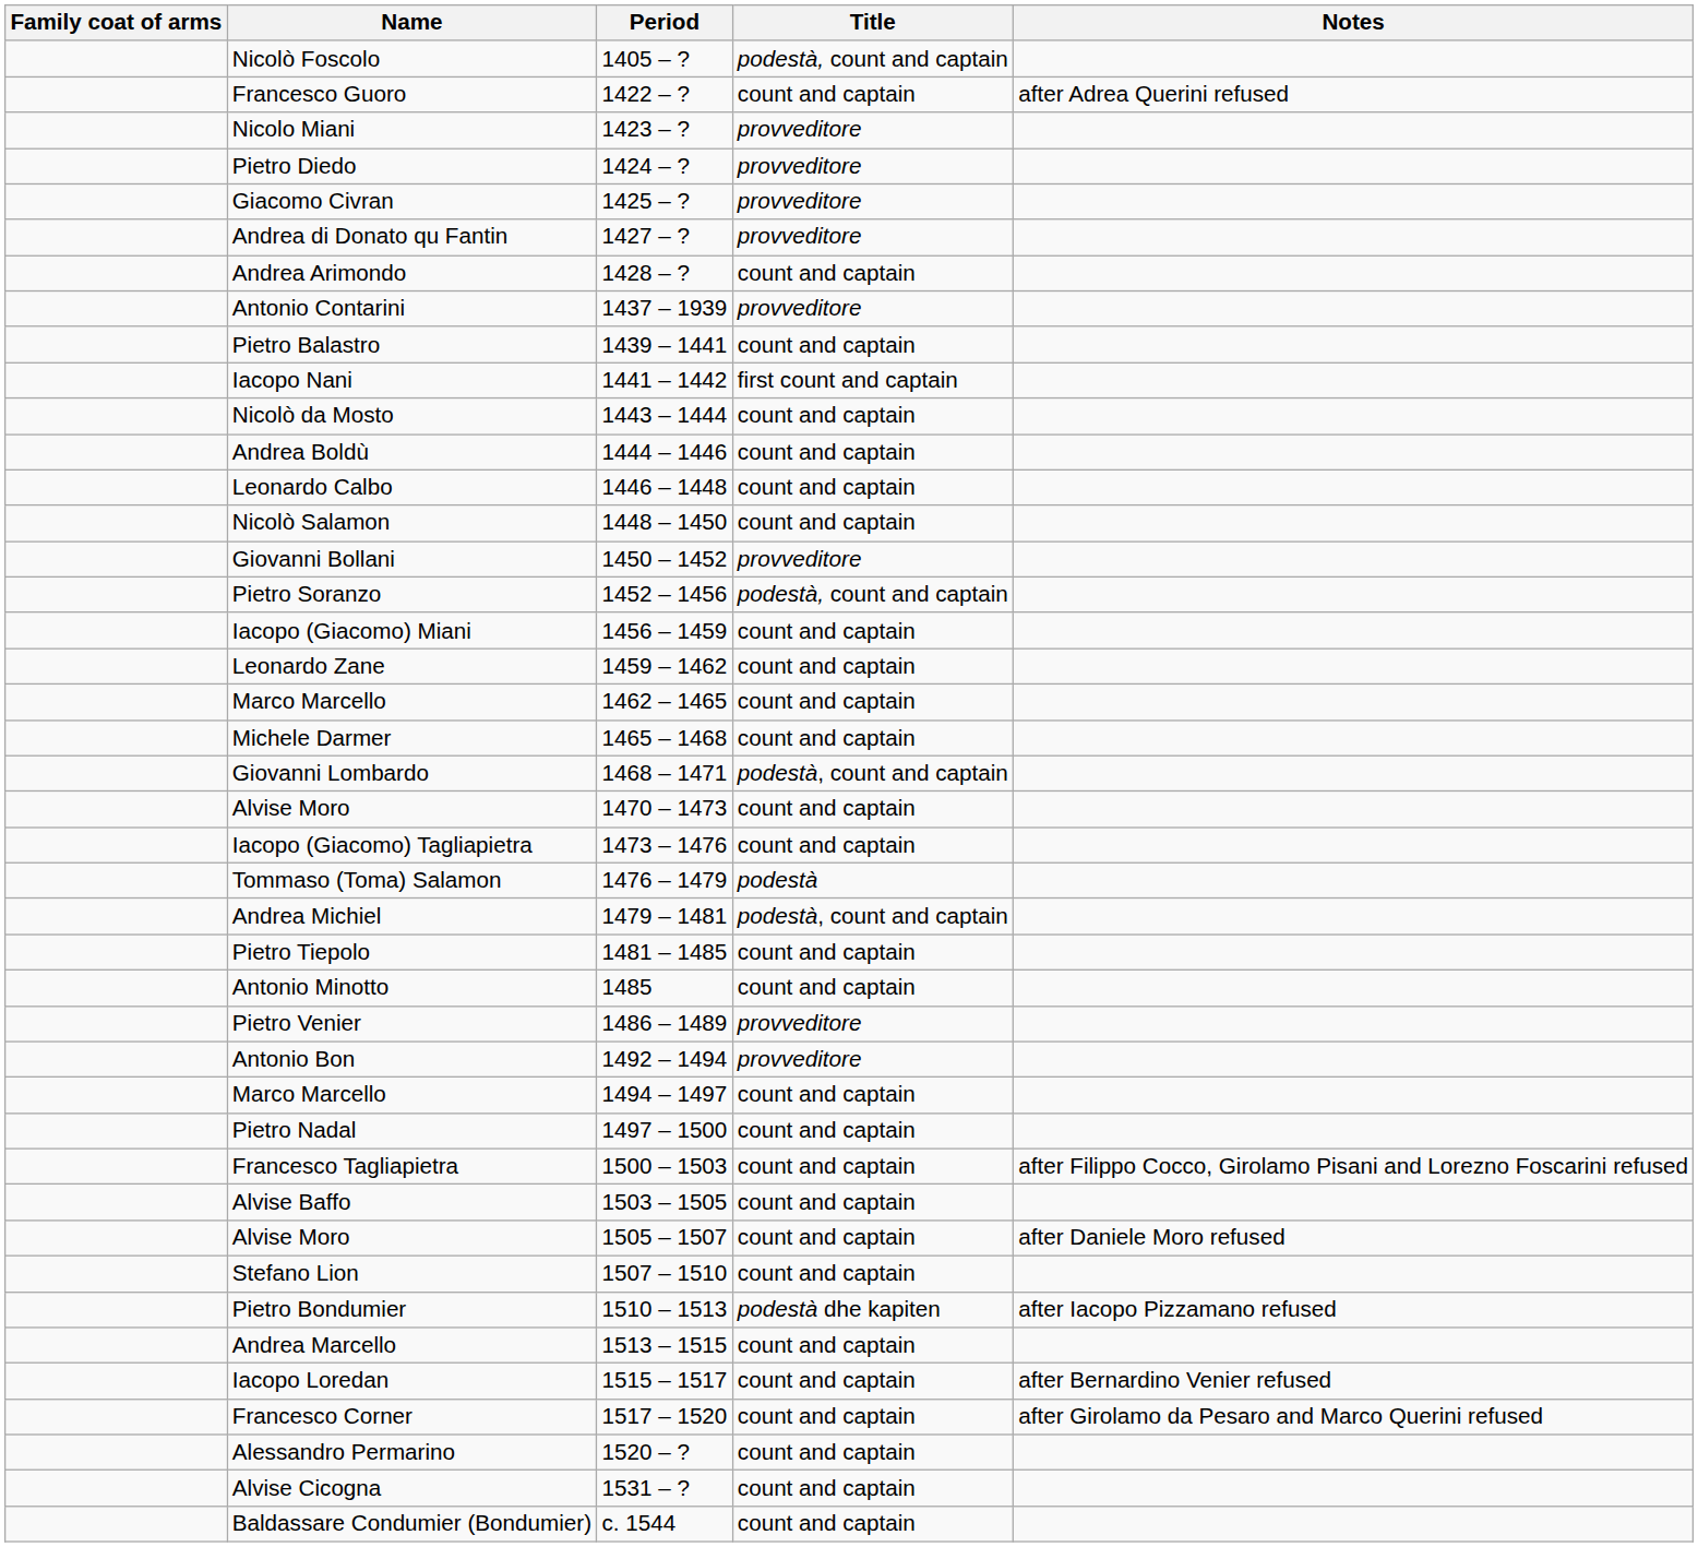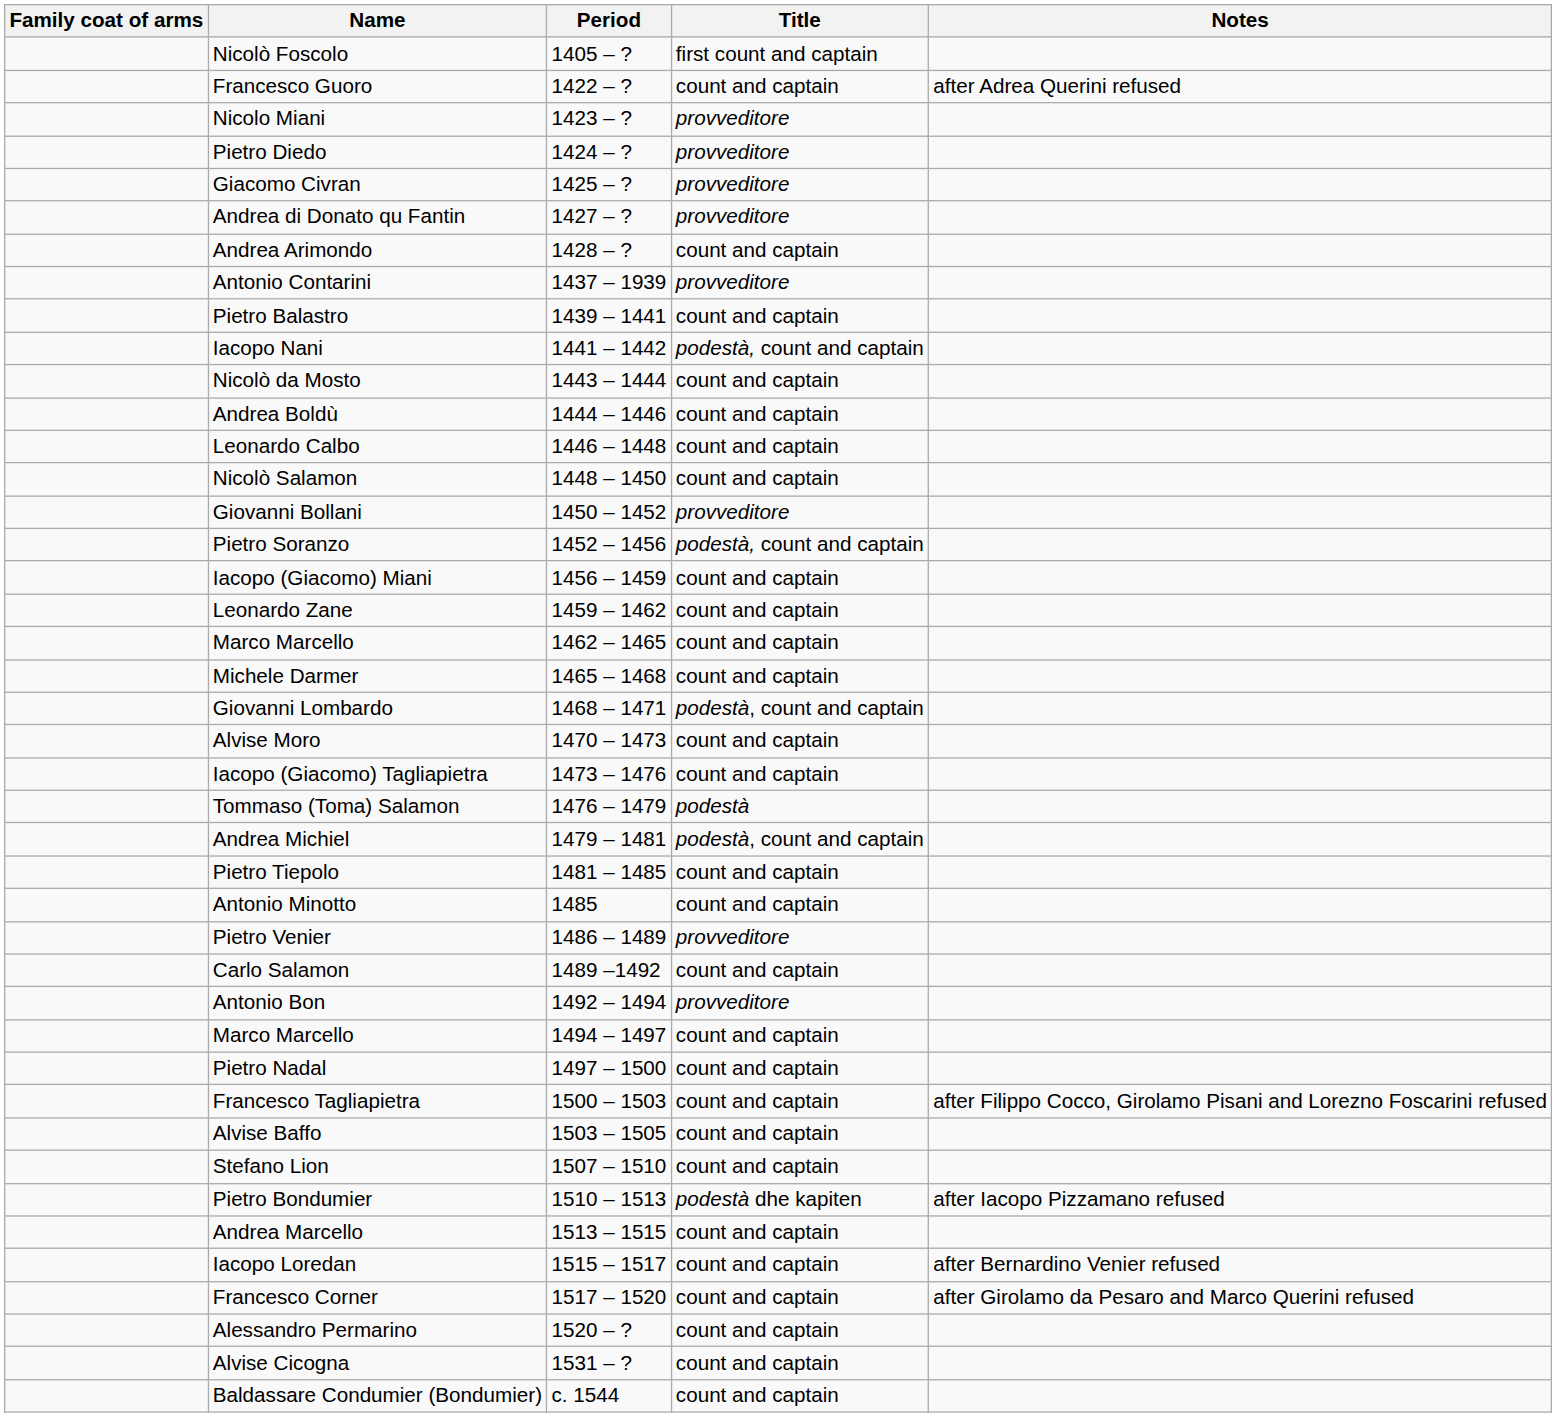 <table class="wikitable">
 <tr>
 <th>Family coat of arms</th>
 <th>Name</th>
 <th>Period</th>
 <th>Title</th>
 <th>Notes</th>
 </tr>
 <tr>
 <td></td>
 <td>Nicolò Foscolo</td>
 <td>1405 – ?</td>
-<td><em>podestà,</em> count and captain</td>
+<td>first count and captain</td>
 <td></td>
 </tr>
 <tr>
 <td></td>
 <td>Francesco Guoro</td>
 <td>1422 – ?</td>
 <td>count and captain</td>
 <td>after Adrea Querini refused</td>
 </tr>
 <tr>
 <td></td>
 <td>Nicolo Miani</td>
 <td>1423 – ?</td>
 <td><em>provveditore</em></td>
 <td></td>
 </tr>
 <tr>
 <td></td>
 <td>Pietro Diedo</td>
 <td>1424 – ?</td>
 <td><em>provveditore</em></td>
 <td></td>
 </tr>
 <tr>
 <td></td>
 <td>Giacomo Civran</td>
 <td>1425 – ?</td>
 <td><em>provveditore</em></td>
 <td></td>
 </tr>
 <tr>
 <td></td>
 <td>Andrea di Donato qu Fantin</td>
 <td>1427 – ?</td>
 <td><em>provveditore</em></td>
 <td></td>
 </tr>
 <tr>
 <td></td>
 <td>Andrea Arimondo</td>
 <td>1428 – ?</td>
 <td>count and captain</td>
 <td></td>
 </tr>
 <tr>
 <td></td>
 <td>Antonio Contarini</td>
 <td>1437 – 1939</td>
 <td><em>provveditore</em></td>
 <td></td>
 </tr>
 <tr>
 <td></td>
 <td>Pietro Balastro</td>
 <td>1439 – 1441</td>
 <td>count and captain</td>
 <td></td>
 </tr>
 <tr>
 <td></td>
 <td>Iacopo Nani</td>
 <td>1441 – 1442</td>
-<td>first count and captain</td>
+<td><em>podestà,</em> count and captain</td>
 <td></td>
 </tr>
 <tr>
 <td></td>
 <td>Nicolò da Mosto</td>
 <td>1443 – 1444</td>
 <td>count and captain</td>
 <td></td>
 </tr>
 <tr>
 <td></td>
 <td>Andrea Boldù</td>
 <td>1444 – 1446</td>
 <td>count and captain</td>
 <td></td>
 </tr>
 <tr>
 <td></td>
 <td>Leonardo Calbo</td>
 <td>1446 – 1448</td>
 <td>count and captain</td>
 <td></td>
 </tr>
 <tr>
 <td></td>
 <td>Nicolò Salamon</td>
 <td>1448 – 1450</td>
 <td>count and captain</td>
 <td></td>
 </tr>
 <tr>
 <td></td>
 <td>Giovanni Bollani</td>
 <td>1450 – 1452</td>
 <td><em>provveditore</em></td>
 <td></td>
 </tr>
 <tr>
 <td></td>
 <td>Pietro Soranzo</td>
 <td>1452 – 1456</td>
 <td><em>podestà,</em> count and captain</td>
 <td></td>
 </tr>
 <tr>
 <td></td>
 <td>Iacopo (Giacomo) Miani</td>
 <td>1456 – 1459</td>
 <td>count and captain<em></em></td>
 <td></td>
 </tr>
 <tr>
 <td></td>
 <td>Leonardo Zane</td>
 <td>1459 – 1462</td>
 <td>count and captain</td>
 <td></td>
 </tr>
 <tr>
 <td></td>
 <td>Marco Marcello</td>
 <td>1462 – 1465</td>
 <td>count and captain<em></em></td>
 <td></td>
 </tr>
 <tr>
 <td></td>
 <td>Michele Darmer</td>
 <td>1465 – 1468</td>
 <td>count and captain</td>
 <td></td>
 </tr>
 <tr>
 <td></td>
 <td>Giovanni Lombardo</td>
 <td>1468 – 1471</td>
 <td><em>podestà</em>, count and captain</td>
 <td></td>
 </tr>
 <tr>
 <td></td>
 <td>Alvise Moro</td>
 <td>1470 – 1473</td>
 <td>count and captain</td>
 <td></td>
 </tr>
 <tr>
 <td></td>
 <td>Iacopo (Giacomo) Tagliapietra</td>
 <td>1473 – 1476</td>
 <td>count and captain</td>
 <td></td>
 </tr>
 <tr>
 <td></td>
 <td>Tommaso (Toma) Salamon</td>
 <td>1476 – 1479</td>
 <td><em>podestà</em></td>
 <td></td>
 </tr>
 <tr>
 <td></td>
 <td>Andrea Michiel</td>
 <td>1479 – 1481</td>
 <td><em>podestà</em>, count and captain</td>
 <td></td>
 </tr>
 <tr>
 <td></td>
 <td>Pietro Tiepolo</td>
 <td>1481 – 1485</td>
 <td>count and captain</td>
 <td></td>
 </tr>
 <tr>
 <td></td>
 <td>Antonio Minotto</td>
 <td>1485</td>
 <td>count and captain</td>
 <td></td>
 </tr>
 <tr>
 <td></td>
 <td>Pietro Venier</td>
 <td>1486 – 1489</td>
 <td><em>provveditore</em></td>
 <td></td>
 </tr>
 <tr>
 <td></td>
+<td>Carlo Salamon</td>
+<td>1489 –1492</td>
+<td>count and captain</td>
+<td></td>
+</tr>
+<tr>
+<td></td>
 <td>Antonio Bon</td>
 <td>1492 – 1494</td>
 <td><em>provveditore</em></td>
 <td></td>
 </tr>
 <tr>
 <td></td>
 <td>Marco Marcello</td>
 <td>1494 – 1497</td>
 <td>count and captain</td>
 <td></td>
 </tr>
 <tr>
 <td></td>
 <td>Pietro Nadal</td>
 <td>1497 – 1500</td>
 <td>count and captain</td>
 <td></td>
 </tr>
 <tr>
 <td></td>
 <td>Francesco Tagliapietra</td>
 <td>1500 – 1503</td>
 <td>count and captain</td>
 <td>after Filippo Cocco, Girolamo Pisani and Lorezno Foscarini refused<em></em></td>
 </tr>
 <tr>
 <td></td>
 <td>Alvise Baffo</td>
 <td>1503 – 1505</td>
 <td>count and captain</td>
 <td></td>
-</tr>
-<tr>
-<td></td>
-<td>Alvise Moro</td>
-<td>1505 – 1507</td>
-<td>count and captain</td>
-<td>after Daniele Moro refused</td>
 </tr>
 <tr>
 <td></td>
 <td>Stefano Lion</td>
 <td>1507 – 1510</td>
 <td>count and captain</td>
 <td></td>
 </tr>
 <tr>
 <td></td>
 <td>Pietro Bondumier</td>
 <td>1510 – 1513</td>
 <td><em>podestà</em> dhe kapiten</td>
 <td>after Iacopo Pizzamano refused</td>
 </tr>
 <tr>
 <td></td>
 <td>Andrea Marcello</td>
 <td>1513 – 1515</td>
 <td>count and captain</td>
 <td></td>
 </tr>
 <tr>
 <td></td>
 <td>Iacopo Loredan</td>
 <td>1515 – 1517</td>
 <td>count and captain</td>
 <td>after Bernardino Venier refused<em></em></td>
 </tr>
 <tr>
 <td></td>
 <td>Francesco Corner</td>
 <td>1517 – 1520</td>
 <td>count and captain</td>
 <td>after Girolamo da Pesaro and Marco Querini refused<em></em></td>
 </tr>
 <tr>
 <td></td>
 <td>Alessandro Permarino</td>
 <td>1520 – ?</td>
 <td>count and captain<em></em></td>
 <td></td>
 </tr>
 <tr>
 <td></td>
 <td>Alvise Cicogna</td>
 <td>1531 – ?</td>
 <td>count and captain</td>
 <td></td>
 </tr>
 <tr>
 <td></td>
 <td>Baldassare Condumier (Bondumier)</td>
 <td>c. 1544</td>
 <td>count and captain</td>
 <td></td>
 </tr>
 </table>
